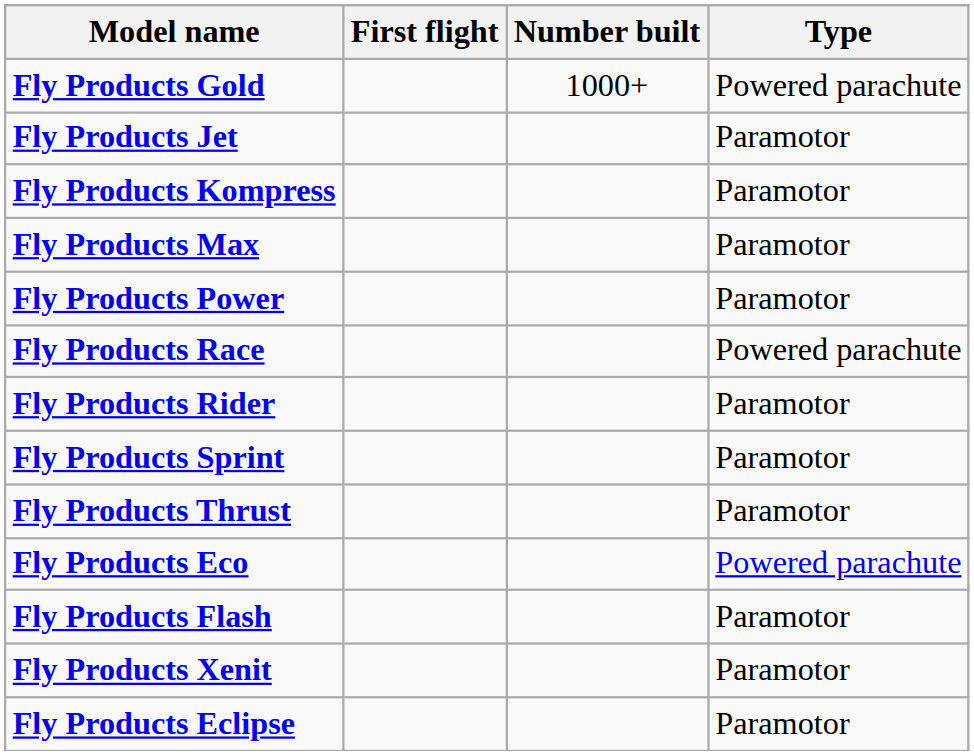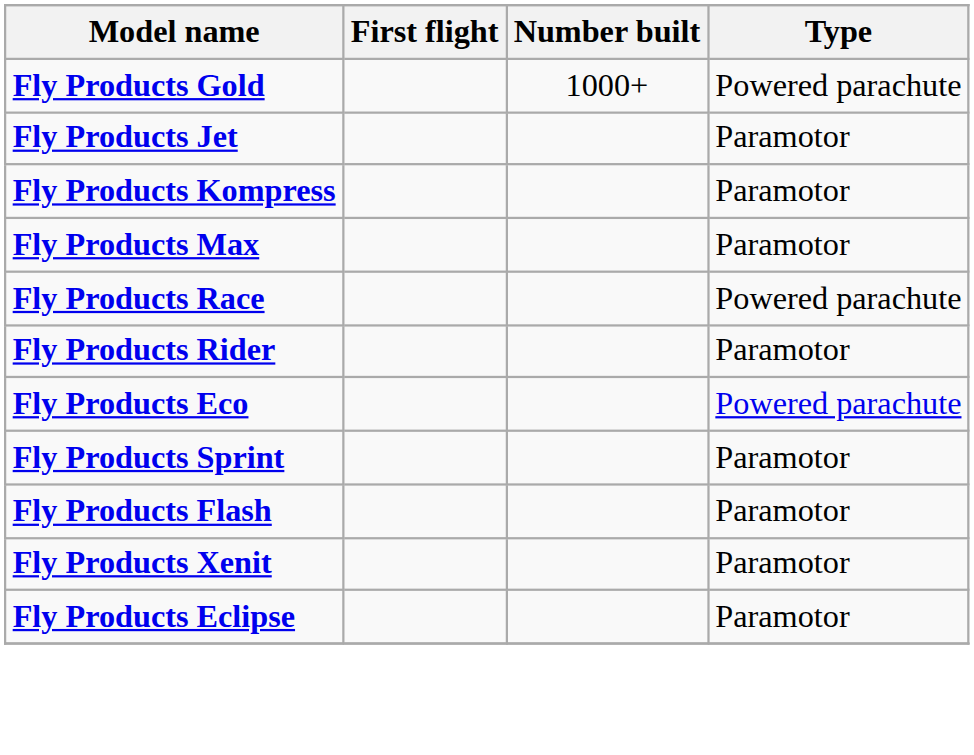 <table class="wikitable" align=center style="font-size:90%;">
 <tr>
 </tr>
 <tr style="background:#efefef;">
 <th>Model name</th>
 <th>First flight</th>
 <th>Number built</th>
 <th>Type</th>
 </tr>
 <tr>
 <td align=left><strong><a href='#'>Fly Products Gold</a></strong></td>
 <td align=center></td>
 <td align=center>1000+</td>
 <td align=left>Powered parachute</td>
 </tr>
 <tr>
 <td align=left><strong><a href='#'>Fly Products Jet</a></strong></td>
 <td align=center></td>
 <td align=center></td>
 <td align=left>Paramotor</td>
 </tr>
 <tr>
 <td align=left><strong><a href='#'>Fly Products Kompress</a></strong></td>
 <td align=center></td>
 <td align=center></td>
 <td align=left>Paramotor</td>
 </tr>
 <tr>
 <td align=left><strong><a href='#'>Fly Products Max</a></strong></td>
 <td align=center></td>
 <td align=center></td>
 <td align=left>Paramotor</td>
 </tr>
 <tr>
-<td align=left><strong><a href='#'>Fly Products Power</a></strong></td>
-<td align=center></td>
-<td align=center></td>
-<td align=left>Paramotor</td>
-</tr>
-<tr>
 <td align=left><strong><a href='#'>Fly Products Race</a></strong></td>
 <td align=center></td>
 <td align=center></td>
 <td align=left>Powered parachute</td>
 </tr>
 <tr>
 <td align=left><strong><a href='#'>Fly Products Rider</a></strong></td>
 <td align=center></td>
 <td align=center></td>
 <td align=left>Paramotor</td>
 </tr>
 <tr>
+<td align=left><strong><a href='#'>Fly Products Eco</a></strong></td>
+<td align=center></td>
+<td align=center></td>
+<td align=left><a href='#'>Powered parachute</a></td>
+</tr>
+<tr>
 <td align=left><strong><a href='#'>Fly Products Sprint</a></strong></td>
 <td align=center></td>
 <td align=center></td>
 <td align=left>Paramotor</td>
-</tr>
-<tr>
-<td align=left><strong><a href='#'>Fly Products Thrust</a></strong></td>
-<td align=center></td>
-<td align=center></td>
-<td align=left>Paramotor</td>
-</tr>
-<tr>
-<td align=left><strong><a href='#'>Fly Products Eco</a></strong></td>
-<td align=center></td>
-<td align=center></td>
-<td align=left><a href='#'>Powered parachute</a></td>
 </tr>
 <tr>
 <td align=left><strong><a href='#'>Fly Products Flash</a></strong></td>
 <td align=center></td>
 <td align=center></td>
 <td align=left>Paramotor</td>
 </tr>
 <tr>
 <td align=left><strong><a href='#'>Fly Products Xenit</a></strong></td>
 <td align=center></td>
 <td align=center></td>
 <td align=left>Paramotor</td>
 </tr>
 <tr>
 <td align=left><strong><a href='#'>Fly Products Eclipse</a></strong></td>
 <td align=center></td>
 <td align=center></td>
 <td align=left>Paramotor</td>
 </tr>
 <tr>
 </tr>
 </table>
